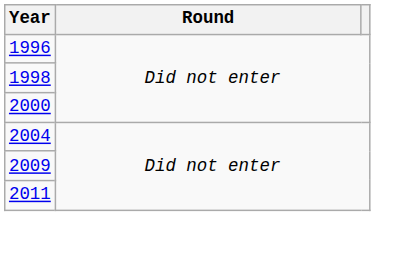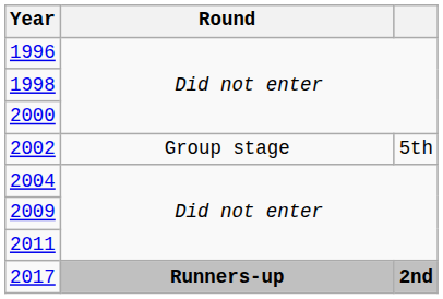 <table class="wikitable" style="text-align: center; font-size:90%">
 <tr>
 <th>Year</th>
 <th style="width:200px">Round</th>
 <th></th>
 </tr>
 <tr>
 <td><a href='#'>1996</a></td>
 <td colspan="2" rowspan="3"><em>Did not enter</em></td>
 </tr>
 <tr>
 <td><a href='#'>1998</a></td>
 </tr>
 <tr>
 <td><a href='#'>2000</a></td>
 </tr>
 <tr>
+<td><a href='#'>2002</a></td>
+<td>Group stage</td>
+<td>5th</td>
+</tr>
+<tr>
 <td><a href='#'>2004</a></td>
 <td colspan="2" rowspan="3"><em>Did not enter</em></td>
 </tr>
 <tr>
 <td><a href='#'>2009</a></td>
 </tr>
 <tr>
 <td><a href='#'>2011</a></td>
 </tr>
+<tr>
+<td><a href='#'>2017</a></td>
+<td bgcolor=Silver><strong>Runners-up</strong></td>
+<td bgcolor=Silver><strong>2nd</strong></td>
+</tr>
 </table>
